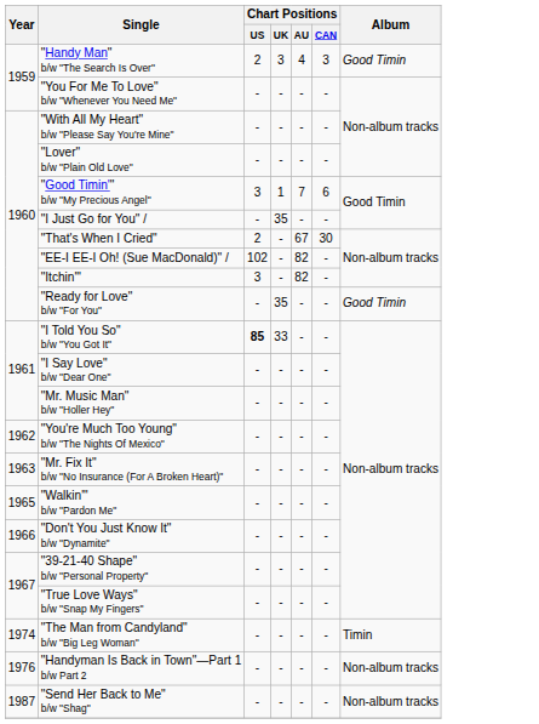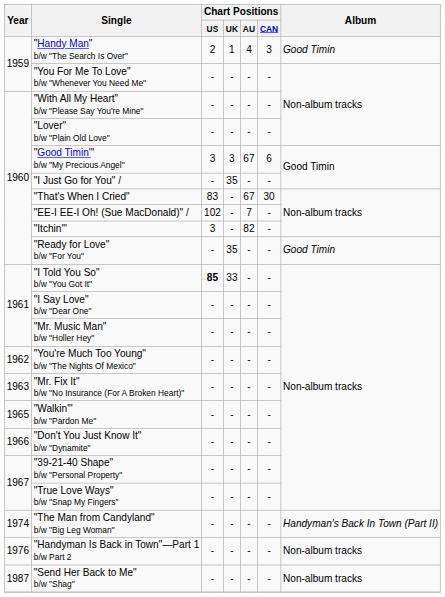 <table class="wikitable">
 <tr>
 <th rowspan="2">Year</th>
 <th rowspan="2">Single</th>
 <th colspan="4">Chart Positions</th>
 <th rowspan="2">Album</th>
 </tr>
 <tr>
 <th><small>US</small></th>
 <th><small>UK</small></th>
 <th><small>AU</small></th>
 <th><small><a href='#'>CAN</a></small><br></th>
 </tr>
 <tr>
 <td rowspan="2">1959</td>
 <td>"<a href='#'>Handy Man</a>"<br><small>b/w "The Search Is Over"</small></td>
 <td align="center">2</td>
-<td align="center">3</td>
+<td align="center">1</td>
 <td align="center">4</td>
 <td align="center">3</td>
 <td align="left"><em>Good Timin<strong></td>
 </tr>
 <tr>
 <td>"You For Me To Love"<br><small>b/w "Whenever You Need Me"</small></td>
 <td align="center">-</td>
 <td align="center">-</td>
 <td align="center">-</td>
 <td align="center">-</td>
 <td align="left" rowspan="3">Non-album tracks</td>
 </tr>
 <tr>
 <td rowspan="8">1960</td>
 <td>"With All My Heart"<br><small>b/w "Please Say You're Mine"</small></td>
 <td align="center">-</td>
 <td align="center">-</td>
 <td align="center">-</td>
 <td align="center">-</td>
 </tr>
 <tr>
 <td>"Lover"<br><small>b/w "Plain Old Love"</small></td>
 <td align="center">-</td>
 <td align="center">-</td>
 <td align="center">-</td>
 <td align="center">-</td>
 </tr>
 <tr>
 <td>"<a href='#'>Good Timin'</a>"<br><small>b/w "My Precious Angel"</small></td>
 <td align="center">3</td>
-<td align="center">1</td>
-<td align="center">7</td>
+<td align="center">3</td>
+<td align="center">67</td>
 <td align="center">6</td>
 <td align="left" rowspan="2"></em>Good Timin</strong></td>
 </tr>
 <tr>
 <td>"I Just Go for You" /</td>
 <td align="center">-</td>
 <td align="center">35</td>
 <td align="center">-</td>
 <td align="center">-</td>
 </tr>
 <tr>
 <td>"That's When I Cried"</td>
-<td align="center">2</td>
+<td align="center">83</td>
 <td align="center">-</td>
 <td align="center">67</td>
 <td align="center">30</td>
 <td align="left" rowspan="3">Non-album tracks</td>
 </tr>
 <tr>
 <td>"EE-I EE-I Oh! (Sue MacDonald)" /</td>
 <td align="center">102</td>
 <td align="center">-</td>
-<td align="center">82</td>
+<td align="center">7</td>
 <td align="center">-</td>
 </tr>
 <tr>
 <td>"Itchin'"</td>
 <td align="center">3</td>
 <td align="center">-</td>
 <td align="center">82</td>
 <td align="center">-</td>
 </tr>
 <tr>
 <td>"Ready for Love"<br><small>b/w "For You"</small></td>
 <td align="center">-</td>
 <td align="center">35</td>
 <td align="center">-</td>
 <td align="center">-</td>
 <td align="left"><em>Good Timin<strong></td>
 </tr>
 <tr>
 <td rowspan="3">1961</td>
 <td>"I Told You So"<br><small>b/w "You Got It"</small></td>
 <td align="center"><strong>85</strong></td>
 <td align="center">33</td>
 <td align="center">-</td>
 <td align="center">-</td>
 <td align="left" rowspan="9">Non-album tracks</td>
 </tr>
 <tr>
 <td>"I Say Love"<br><small>b/w "Dear One"</small></td>
 <td align="center">-</td>
 <td align="center">-</td>
 <td align="center">-</td>
 <td align="center">-</td>
 </tr>
 <tr>
 <td>"Mr. Music Man"<br><small>b/w "Holler Hey"</small></td>
 <td align="center">-</td>
 <td align="center">-</td>
 <td align="center">-</td>
 <td align="center">-</td>
 </tr>
 <tr>
 <td rowspan="1">1962</td>
 <td>"You're Much Too Young"<br><small>b/w "The Nights Of Mexico"</small></td>
 <td align="center">-</td>
 <td align="center">-</td>
 <td align="center">-</td>
 <td align="center">-</td>
 </tr>
 <tr>
 <td rowspan="1">1963</td>
 <td>"Mr. Fix It"<br><small>b/w "No Insurance (For A Broken Heart)"</small></td>
 <td align="center">-</td>
 <td align="center">-</td>
 <td align="center">-</td>
 <td align="center">-</td>
 </tr>
 <tr>
 <td rowspan="1">1965</td>
 <td>"Walkin'"<br><small>b/w "Pardon Me"</small></td>
 <td align="center">-</td>
 <td align="center">-</td>
 <td align="center">-</td>
 <td align="center">-</td>
 </tr>
 <tr>
 <td rowspan="1">1966</td>
 <td>"Don't You Just Know It"<br><small>b/w "Dynamite"</small></td>
 <td align="center">-</td>
 <td align="center">-</td>
 <td align="center">-</td>
 <td align="center">-</td>
 </tr>
 <tr>
 <td rowspan="2">1967</td>
 <td>"39-21-40 Shape"<br><small>b/w "Personal Property"</small></td>
 <td align="center">-</td>
 <td align="center">-</td>
 <td align="center">-</td>
 <td align="center">-</td>
 </tr>
 <tr>
 <td>"True Love Ways"<br><small>b/w "Snap My Fingers"</small></td>
 <td align="center">-</td>
 <td align="center">-</td>
 <td align="center">-</td>
 <td align="center">-</td>
 </tr>
 <tr>
 <td rowspan="1">1974</td>
 <td>"The Man from Candyland"<br><small>b/w "Big Leg Woman"</small></td>
 <td align="center">-</td>
 <td align="center">-</td>
 <td align="center">-</td>
 <td align="center">-</td>
-<td align="left"></em>Timin</strong></td>
+<td align="left"><em>Handyman's Back In Town (Part II)</em></td>
 </tr>
 <tr>
 <td rowspan="1">1976</td>
 <td>"Handyman Is Back in Town"—Part 1<br><small>b/w Part 2</small></td>
 <td align="center">-</td>
 <td align="center">-</td>
 <td align="center">-</td>
 <td align="center">-</td>
 <td align="left">Non-album tracks</td>
 </tr>
 <tr>
 <td rowspan="1">1987</td>
 <td>"Send Her Back to Me"<br><small>b/w "Shag"</small></td>
 <td align="center">-</td>
 <td align="center">-</td>
 <td align="center">-</td>
 <td align="center">-</td>
 <td align="left">Non-album tracks</td>
 </tr>
 <tr>
 </tr>
 </table>
